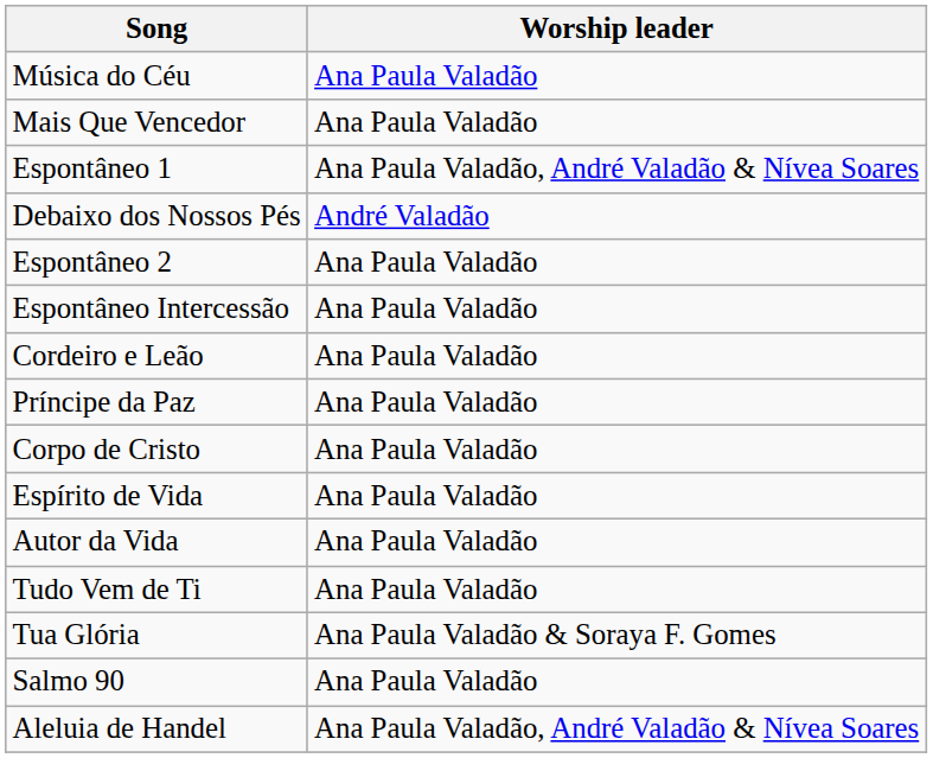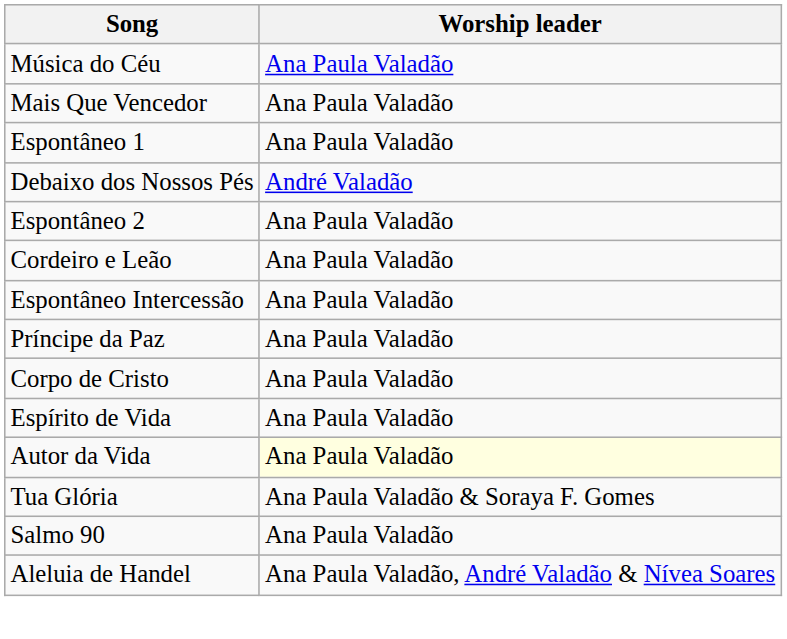 <table class="wikitable">
 <tr>
 <th>Song</th>
 <th>Worship leader</th>
 </tr>
 <tr>
 <td>Música do Céu</td>
 <td><a href='#'>Ana Paula Valadão</a></td>
 </tr>
 <tr>
 <td>Mais Que Vencedor</td>
 <td>Ana Paula Valadão</td>
 </tr>
 <tr>
 <td>Espontâneo 1</td>
-<td>Ana Paula Valadão, <a href='#'>André Valadão</a> & <a href='#'>Nívea Soares</a></td>
+<td>Ana Paula Valadão</td>
 </tr>
 <tr>
 <td>Debaixo dos Nossos Pés</td>
 <td><a href='#'>André Valadão</a></td>
 </tr>
 <tr>
 <td>Espontâneo 2</td>
 <td>Ana Paula Valadão</td>
 </tr>
 <tr>
-<td>Espontâneo Intercessão</td>
+<td>Cordeiro e Leão</td>
 <td>Ana Paula Valadão</td>
 </tr>
 <tr>
-<td>Cordeiro e Leão</td>
+<td>Espontâneo Intercessão</td>
 <td>Ana Paula Valadão</td>
 </tr>
 <tr>
 <td>Príncipe da Paz</td>
 <td>Ana Paula Valadão</td>
 </tr>
 <tr>
 <td>Corpo de Cristo</td>
 <td>Ana Paula Valadão</td>
 </tr>
 <tr>
 <td>Espírito de Vida</td>
 <td>Ana Paula Valadão</td>
 </tr>
 <tr>
 <td>Autor da Vida</td>
-<td>Ana Paula Valadão</td>
-</tr>
-<tr>
-<td>Tudo Vem de Ti</td>
-<td>Ana Paula Valadão</td>
+<td style="background: lightyellow;">Ana Paula Valadão</td>
 </tr>
 <tr>
 <td>Tua Glória</td>
 <td>Ana Paula Valadão & Soraya F. Gomes</td>
 </tr>
 <tr>
 <td>Salmo 90</td>
 <td>Ana Paula Valadão</td>
 </tr>
 <tr>
 <td>Aleluia de Handel</td>
 <td>Ana Paula Valadão, <a href='#'>André Valadão</a> & <a href='#'>Nívea Soares</a></td>
 </tr>
 </table>
